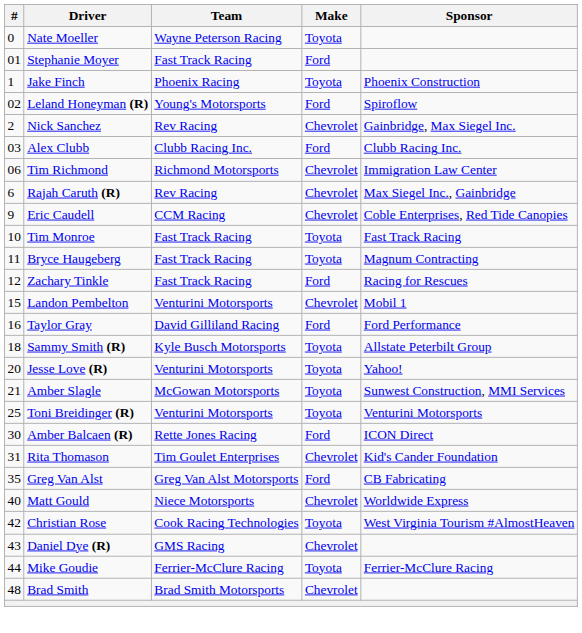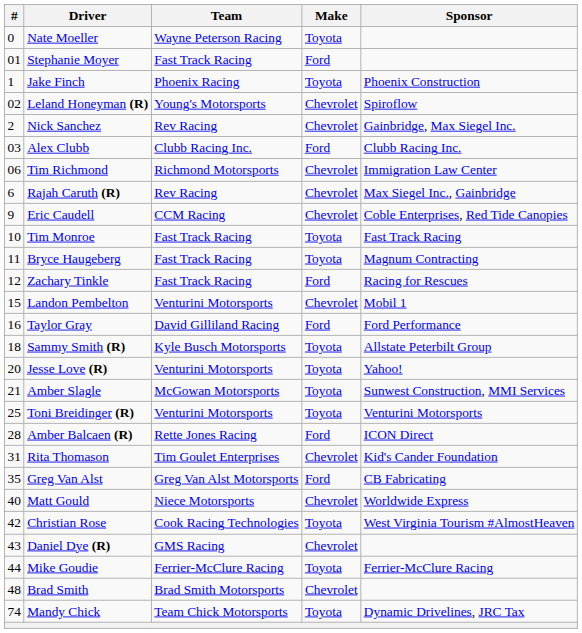 <table class="wikitable" style="font-size:95%">
 <tr>
 <th>#</th>
 <th>Driver</th>
 <th>Team</th>
 <th>Make</th>
 <th>Sponsor</th>
 </tr>
 <tr>
 <td>0</td>
 <td><a href='#'>Nate Moeller</a></td>
 <td><a href='#'>Wayne Peterson Racing</a></td>
 <td><a href='#'>Toyota</a></td>
 <td></td>
 </tr>
 <tr>
 <td>01</td>
 <td><a href='#'>Stephanie Moyer</a></td>
 <td><a href='#'>Fast Track Racing</a></td>
 <td><a href='#'>Ford</a></td>
 <td></td>
 </tr>
 <tr>
 <td>1</td>
 <td><a href='#'>Jake Finch</a></td>
 <td><a href='#'>Phoenix Racing</a></td>
 <td><a href='#'>Toyota</a></td>
 <td><a href='#'>Phoenix Construction</a></td>
 </tr>
 <tr>
 <td>02</td>
 <td nowrap><a href='#'>Leland Honeyman</a> <strong>(R)</strong></td>
 <td><a href='#'>Young's Motorsports</a></td>
-<td><a href='#'>Ford</a></td>
+<td><a href='#'>Chevrolet</a></td>
 <td><a href='#'>Spiroflow</a></td>
 </tr>
 <tr>
 <td>2</td>
 <td><a href='#'>Nick Sanchez</a></td>
 <td><a href='#'>Rev Racing</a></td>
 <td><a href='#'>Chevrolet</a></td>
 <td><a href='#'>Gainbridge</a>, <a href='#'>Max Siegel Inc.</a></td>
 </tr>
 <tr>
 <td>03</td>
 <td><a href='#'>Alex Clubb</a></td>
 <td><a href='#'>Clubb Racing Inc.</a></td>
 <td><a href='#'>Ford</a></td>
 <td><a href='#'>Clubb Racing Inc.</a></td>
 </tr>
 <tr>
 <td>06</td>
 <td><a href='#'>Tim Richmond</a></td>
 <td><a href='#'>Richmond Motorsports</a></td>
 <td><a href='#'>Chevrolet</a></td>
 <td><a href='#'>Immigration Law Center</a></td>
 </tr>
 <tr>
 <td>6</td>
 <td><a href='#'>Rajah Caruth</a> <strong>(R)</strong></td>
 <td><a href='#'>Rev Racing</a></td>
 <td><a href='#'>Chevrolet</a></td>
 <td><a href='#'>Max Siegel Inc.</a>, <a href='#'>Gainbridge</a></td>
 </tr>
 <tr>
 <td>9</td>
 <td><a href='#'>Eric Caudell</a></td>
 <td><a href='#'>CCM Racing</a></td>
 <td><a href='#'>Chevrolet</a></td>
 <td nowrap><a href='#'>Coble Enterprises</a>, <a href='#'>Red Tide Canopies</a></td>
 </tr>
 <tr>
 <td>10</td>
 <td><a href='#'>Tim Monroe</a></td>
 <td><a href='#'>Fast Track Racing</a></td>
 <td><a href='#'>Toyota</a></td>
 <td><a href='#'>Fast Track Racing</a></td>
 </tr>
 <tr>
 <td>11</td>
 <td><a href='#'>Bryce Haugeberg</a></td>
 <td><a href='#'>Fast Track Racing</a></td>
 <td><a href='#'>Toyota</a></td>
 <td><a href='#'>Magnum Contracting</a></td>
 </tr>
 <tr>
 <td>12</td>
 <td><a href='#'>Zachary Tinkle</a></td>
 <td><a href='#'>Fast Track Racing</a></td>
 <td><a href='#'>Ford</a></td>
 <td><a href='#'>Racing for Rescues</a></td>
 </tr>
 <tr>
 <td>15</td>
 <td><a href='#'>Landon Pembelton</a></td>
 <td><a href='#'>Venturini Motorsports</a></td>
 <td><a href='#'>Chevrolet</a></td>
 <td><a href='#'>Mobil 1</a></td>
 </tr>
 <tr>
 <td>16</td>
 <td><a href='#'>Taylor Gray</a></td>
 <td><a href='#'>David Gilliland Racing</a></td>
 <td><a href='#'>Ford</a></td>
 <td><a href='#'>Ford Performance</a></td>
 </tr>
 <tr>
 <td>18</td>
 <td><a href='#'>Sammy Smith</a> <strong>(R)</strong></td>
 <td><a href='#'>Kyle Busch Motorsports</a></td>
 <td><a href='#'>Toyota</a></td>
 <td><a href='#'>Allstate Peterbilt Group</a></td>
 </tr>
 <tr>
 <td>20</td>
 <td><a href='#'>Jesse Love</a> <strong>(R)</strong></td>
 <td><a href='#'>Venturini Motorsports</a></td>
 <td><a href='#'>Toyota</a></td>
 <td><a href='#'>Yahoo!</a></td>
 </tr>
 <tr>
 <td>21</td>
 <td><a href='#'>Amber Slagle</a></td>
 <td><a href='#'>McGowan Motorsports</a></td>
 <td><a href='#'>Toyota</a></td>
 <td><a href='#'>Sunwest Construction</a>, <a href='#'>MMI Services</a></td>
 </tr>
 <tr>
 <td>25</td>
 <td><a href='#'>Toni Breidinger</a> <strong>(R)</strong></td>
 <td nowrap><a href='#'>Venturini Motorsports</a></td>
 <td><a href='#'>Toyota</a></td>
 <td><a href='#'>Venturini Motorsports</a></td>
 </tr>
 <tr>
-<td>30</td>
+<td>28</td>
 <td><a href='#'>Amber Balcaen</a> <strong>(R)</strong></td>
 <td nowrap=""><a href='#'>Rette Jones Racing</a></td>
 <td><a href='#'>Ford</a></td>
 <td><a href='#'>ICON Direct</a></td>
 </tr>
 <tr>
 <td>31</td>
 <td><a href='#'>Rita Thomason</a></td>
 <td><a href='#'>Tim Goulet Enterprises</a></td>
 <td><a href='#'>Chevrolet</a></td>
 <td><a href='#'>Kid's Cander Foundation</a></td>
 </tr>
 <tr>
 <td>35</td>
 <td><a href='#'>Greg Van Alst</a></td>
 <td nowrap><a href='#'>Greg Van Alst Motorsports</a></td>
 <td><a href='#'>Ford</a></td>
 <td><a href='#'>CB Fabricating</a></td>
 </tr>
 <tr>
 <td>40</td>
 <td><a href='#'>Matt Gould</a></td>
 <td><a href='#'>Niece Motorsports</a></td>
 <td><a href='#'>Chevrolet</a></td>
 <td><a href='#'>Worldwide Express</a></td>
 </tr>
 <tr>
 <td>42</td>
 <td><a href='#'>Christian Rose</a></td>
 <td><a href='#'>Cook Racing Technologies</a></td>
 <td><a href='#'>Toyota</a></td>
 <td nowrap><a href='#'>West Virginia Tourism #AlmostHeaven</a></td>
 </tr>
 <tr>
 <td>43</td>
 <td><a href='#'>Daniel Dye</a> <strong>(R)</strong></td>
 <td><a href='#'>GMS Racing</a></td>
 <td><a href='#'>Chevrolet</a></td>
 <td></td>
 </tr>
 <tr>
 <td>44</td>
 <td><a href='#'>Mike Goudie</a></td>
 <td><a href='#'>Ferrier-McClure Racing</a></td>
 <td><a href='#'>Toyota</a></td>
 <td><a href='#'>Ferrier-McClure Racing</a></td>
 </tr>
 <tr>
 <td>48</td>
 <td><a href='#'>Brad Smith</a></td>
 <td><a href='#'>Brad Smith Motorsports</a></td>
 <td><a href='#'>Chevrolet</a></td>
 <td></td>
 </tr>
 <tr>
+<td>74</td>
+<td><a href='#'>Mandy Chick</a></td>
+<td><a href='#'>Team Chick Motorsports</a></td>
+<td><a href='#'>Toyota</a></td>
+<td><a href='#'>Dynamic Drivelines</a>, <a href='#'>JRC Tax</a></td>
+</tr>
+<tr>
 <th colspan="5"></th>
 </tr>
 </table>
